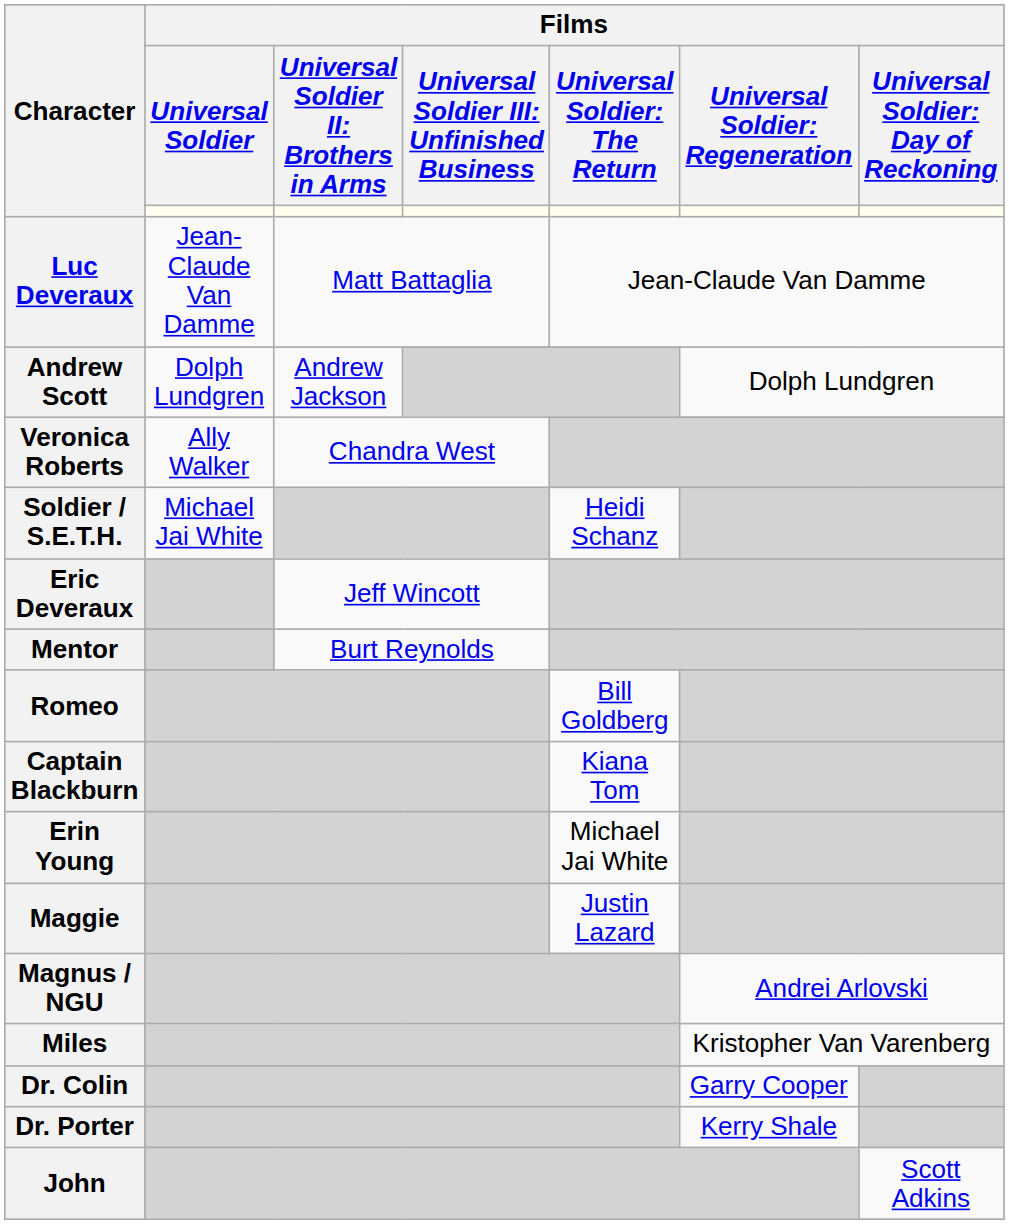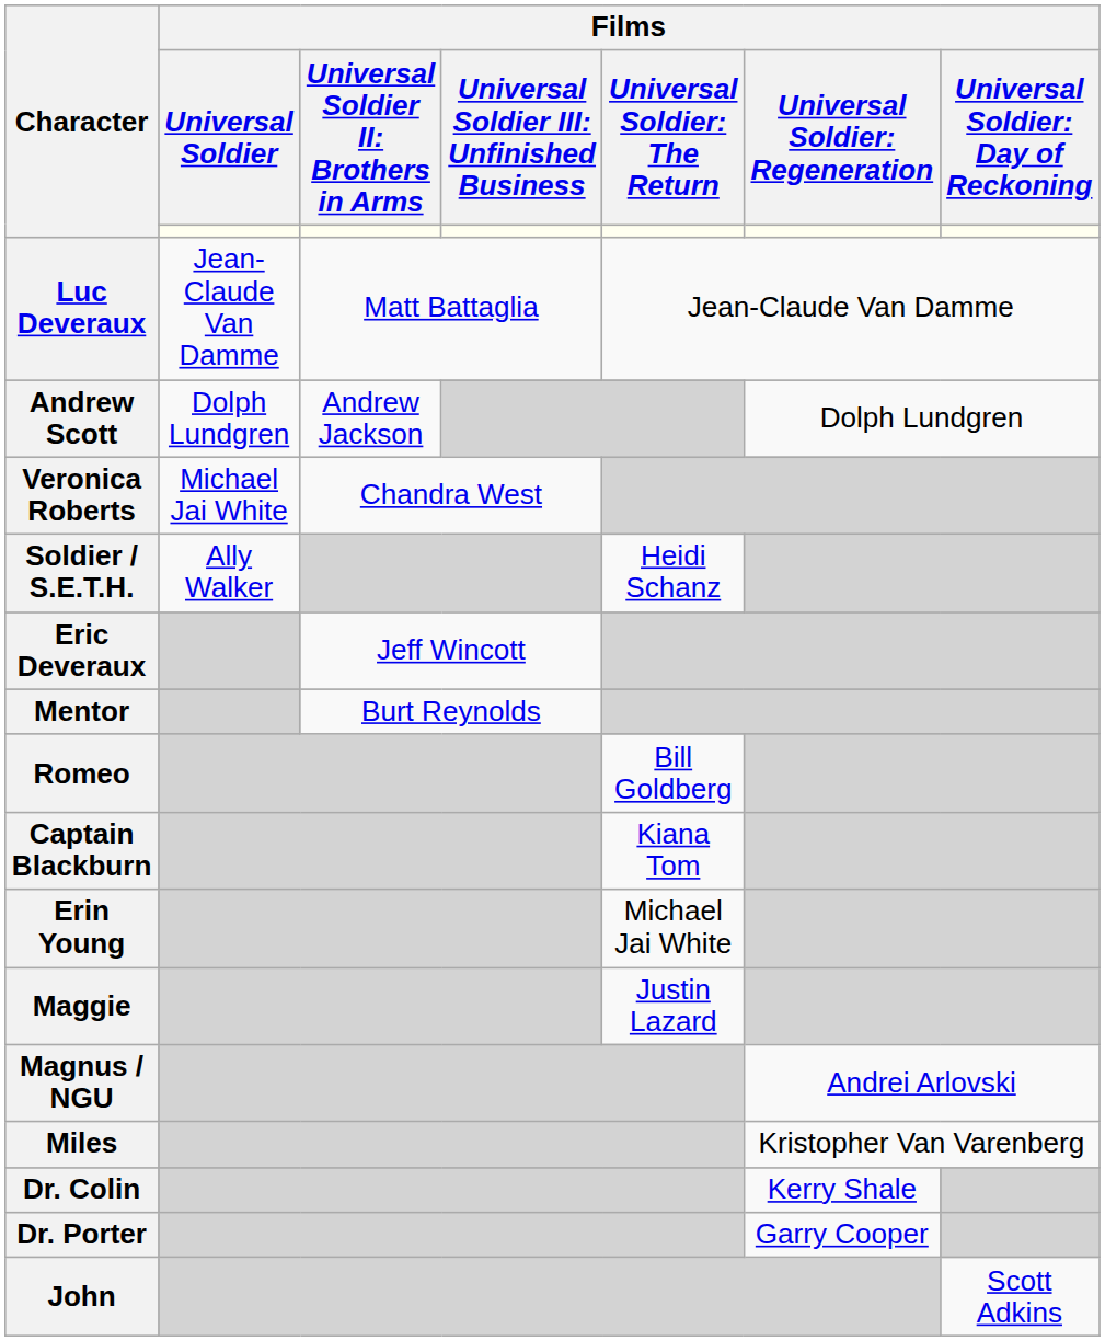 <table class="wikitable" style="text-align:center;">
 <tr>
 <th rowspan="3">Character</th>
 <th colspan="6">Films</th>
 </tr>
 <tr>
 <th><em><a href='#'>Universal Soldier</a></em></th>
 <th><em><a href='#'>Universal Soldier II: Brothers in Arms</a></em></th>
 <th><em><a href='#'>Universal Soldier III: Unfinished Business</a></em></th>
 <th><em><a href='#'>Universal Soldier: The Return</a></em></th>
 <th><em><a href='#'>Universal Soldier: Regeneration</a></em></th>
 <th><em><a href='#'>Universal Soldier: Day of Reckoning</a></em></th>
 </tr>
 <tr>
 <th style="background:ivory;"><span></span></th>
 <th style="background:ivory;"><span></span></th>
 <th style="background:ivory;"><span></span></th>
 <th style="background:ivory;"><span></span></th>
 <th style="background:ivory;"><span></span></th>
 <th style="background:ivory;"><span></span></th>
 </tr>
 <tr>
 <th><a href='#'>Luc Deveraux</a></th>
 <td colspan="1"><a href='#'>Jean-Claude Van Damme</a></td>
 <td colspan="2"><a href='#'>Matt Battaglia</a></td>
 <td colspan="3">Jean-Claude Van Damme</td>
 </tr>
 <tr>
 <th>Andrew Scott</th>
 <td colspan="1"><a href='#'>Dolph Lundgren</a></td>
 <td colspan="1"><a href='#'>Andrew Jackson</a></td>
 <td colspan="2" style="background:lightgrey;"> </td>
 <td colspan="2">Dolph Lundgren</td>
 </tr>
 <tr>
 <th>Veronica Roberts</th>
-<td colspan="1"><a href='#'>Ally Walker</a></td>
+<td colspan="1"><a href='#'>Michael Jai White</a></td>
 <td colspan="2"><a href='#'>Chandra West</a></td>
 <td colspan="3" style="background:lightgrey;"> </td>
 </tr>
 <tr>
 <th>Soldier / S.E.T.H.</th>
-<td colspan="1"><a href='#'>Michael Jai White</a></td>
+<td colspan="1"><a href='#'>Ally Walker</a></td>
 <td colspan="2" style="background:lightgrey;"> </td>
 <td colspan="1"><a href='#'>Heidi Schanz</a></td>
 <td colspan="2" style="background:lightgrey;"> </td>
 </tr>
 <tr>
 <th>Eric Deveraux</th>
 <td colspan="1" style="background:lightgrey;"> </td>
 <td colspan="2"><a href='#'>Jeff Wincott</a></td>
 <td colspan="3" style="background:lightgrey;"> </td>
 </tr>
 <tr>
 <th>Mentor</th>
 <td colspan="1" style="background:lightgrey;"> </td>
 <td colspan="2"><a href='#'>Burt Reynolds</a></td>
 <td colspan="3" style="background:lightgrey;"> </td>
 </tr>
 <tr>
 <th>Romeo</th>
 <td colspan="3" style="background:lightgrey;"> </td>
 <td colspan="1"><a href='#'>Bill Goldberg</a></td>
 <td colspan="2" style="background:lightgrey;"> </td>
 </tr>
 <tr>
 <th>Captain Blackburn</th>
 <td colspan="3" style="background:lightgrey;"> </td>
 <td colspan="1"><a href='#'>Kiana Tom</a></td>
 <td colspan="2" style="background:lightgrey;"> </td>
 </tr>
 <tr>
 <th>Erin Young</th>
 <td colspan="3" style="background:lightgrey;"> </td>
 <td colspan="1">Michael Jai White</td>
 <td colspan="2" style="background:lightgrey;"> </td>
 </tr>
 <tr>
 <th>Maggie</th>
 <td colspan="3" style="background:lightgrey;"> </td>
 <td colspan="1"><a href='#'>Justin Lazard</a></td>
 <td colspan="2" style="background:lightgrey;"> </td>
 </tr>
 <tr>
 <th>Magnus / NGU</th>
 <td colspan="4" style="background:lightgrey;"> </td>
 <td colspan="2"><a href='#'>Andrei Arlovski</a></td>
 </tr>
 <tr>
 <th>Miles</th>
 <td colspan="4" style="background:lightgrey;"> </td>
 <td colspan="2">Kristopher Van Varenberg</td>
 </tr>
 <tr>
 <th>Dr. Colin</th>
 <td colspan="4" style="background:lightgrey;"> </td>
-<td colspan="1"><a href='#'>Garry Cooper</a></td>
+<td colspan="1"><a href='#'>Kerry Shale</a></td>
 <td colspan="1" style="background:lightgrey;"> </td>
 </tr>
 <tr>
 <th>Dr. Porter</th>
 <td colspan="4" style="background:lightgrey;"> </td>
-<td colspan="1"><a href='#'>Kerry Shale</a></td>
+<td colspan="1"><a href='#'>Garry Cooper</a></td>
 <td colspan="1" style="background:lightgrey;"> </td>
 </tr>
 <tr>
 <th>John</th>
 <td colspan="5" style="background:lightgrey;"> </td>
 <td colspan="1"><a href='#'>Scott Adkins</a></td>
 </tr>
 </table>
